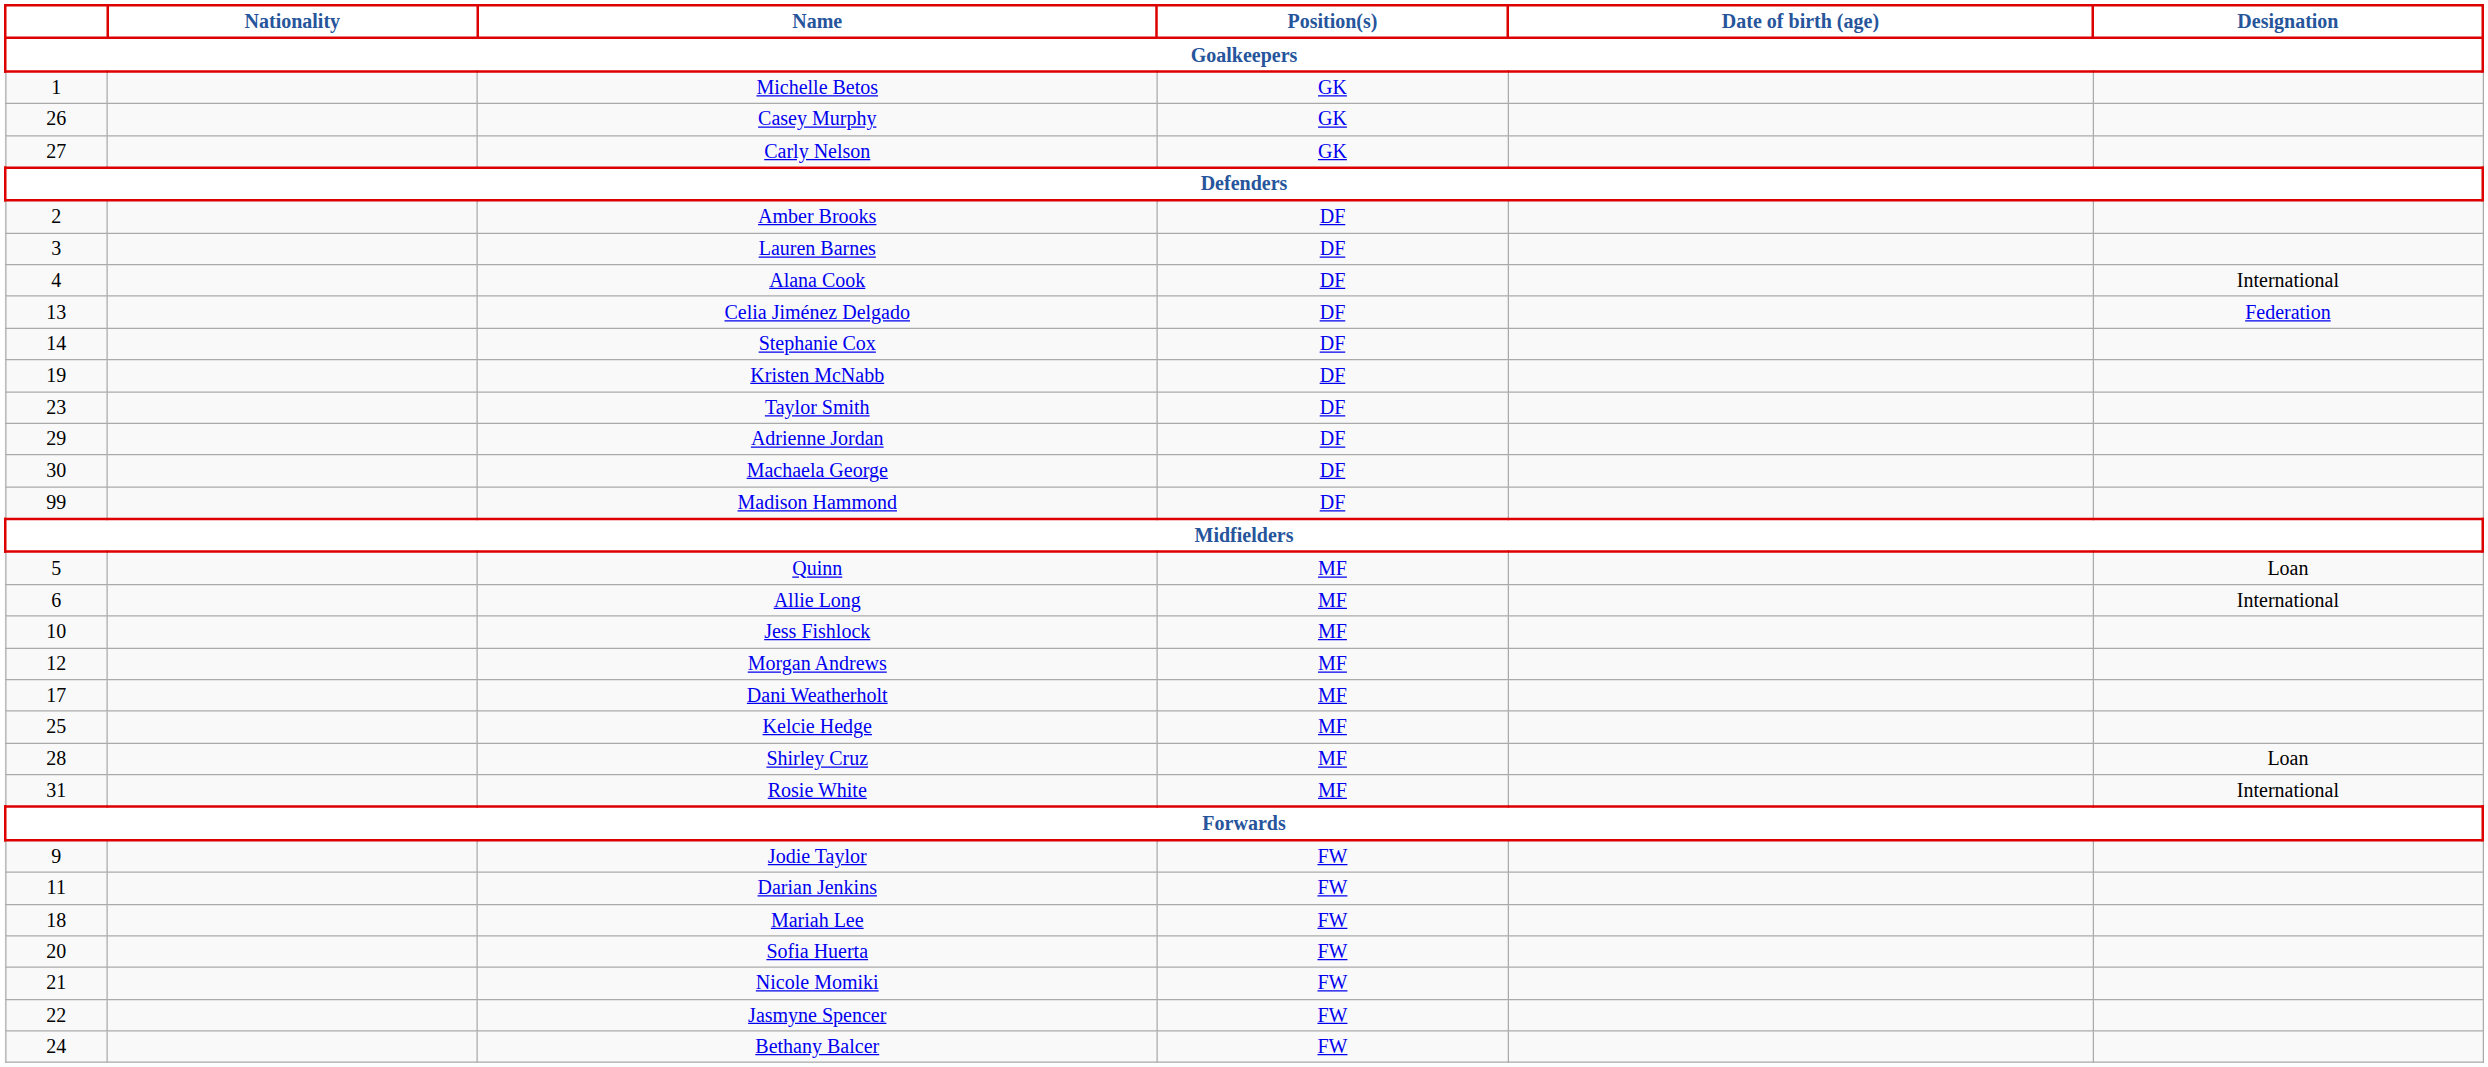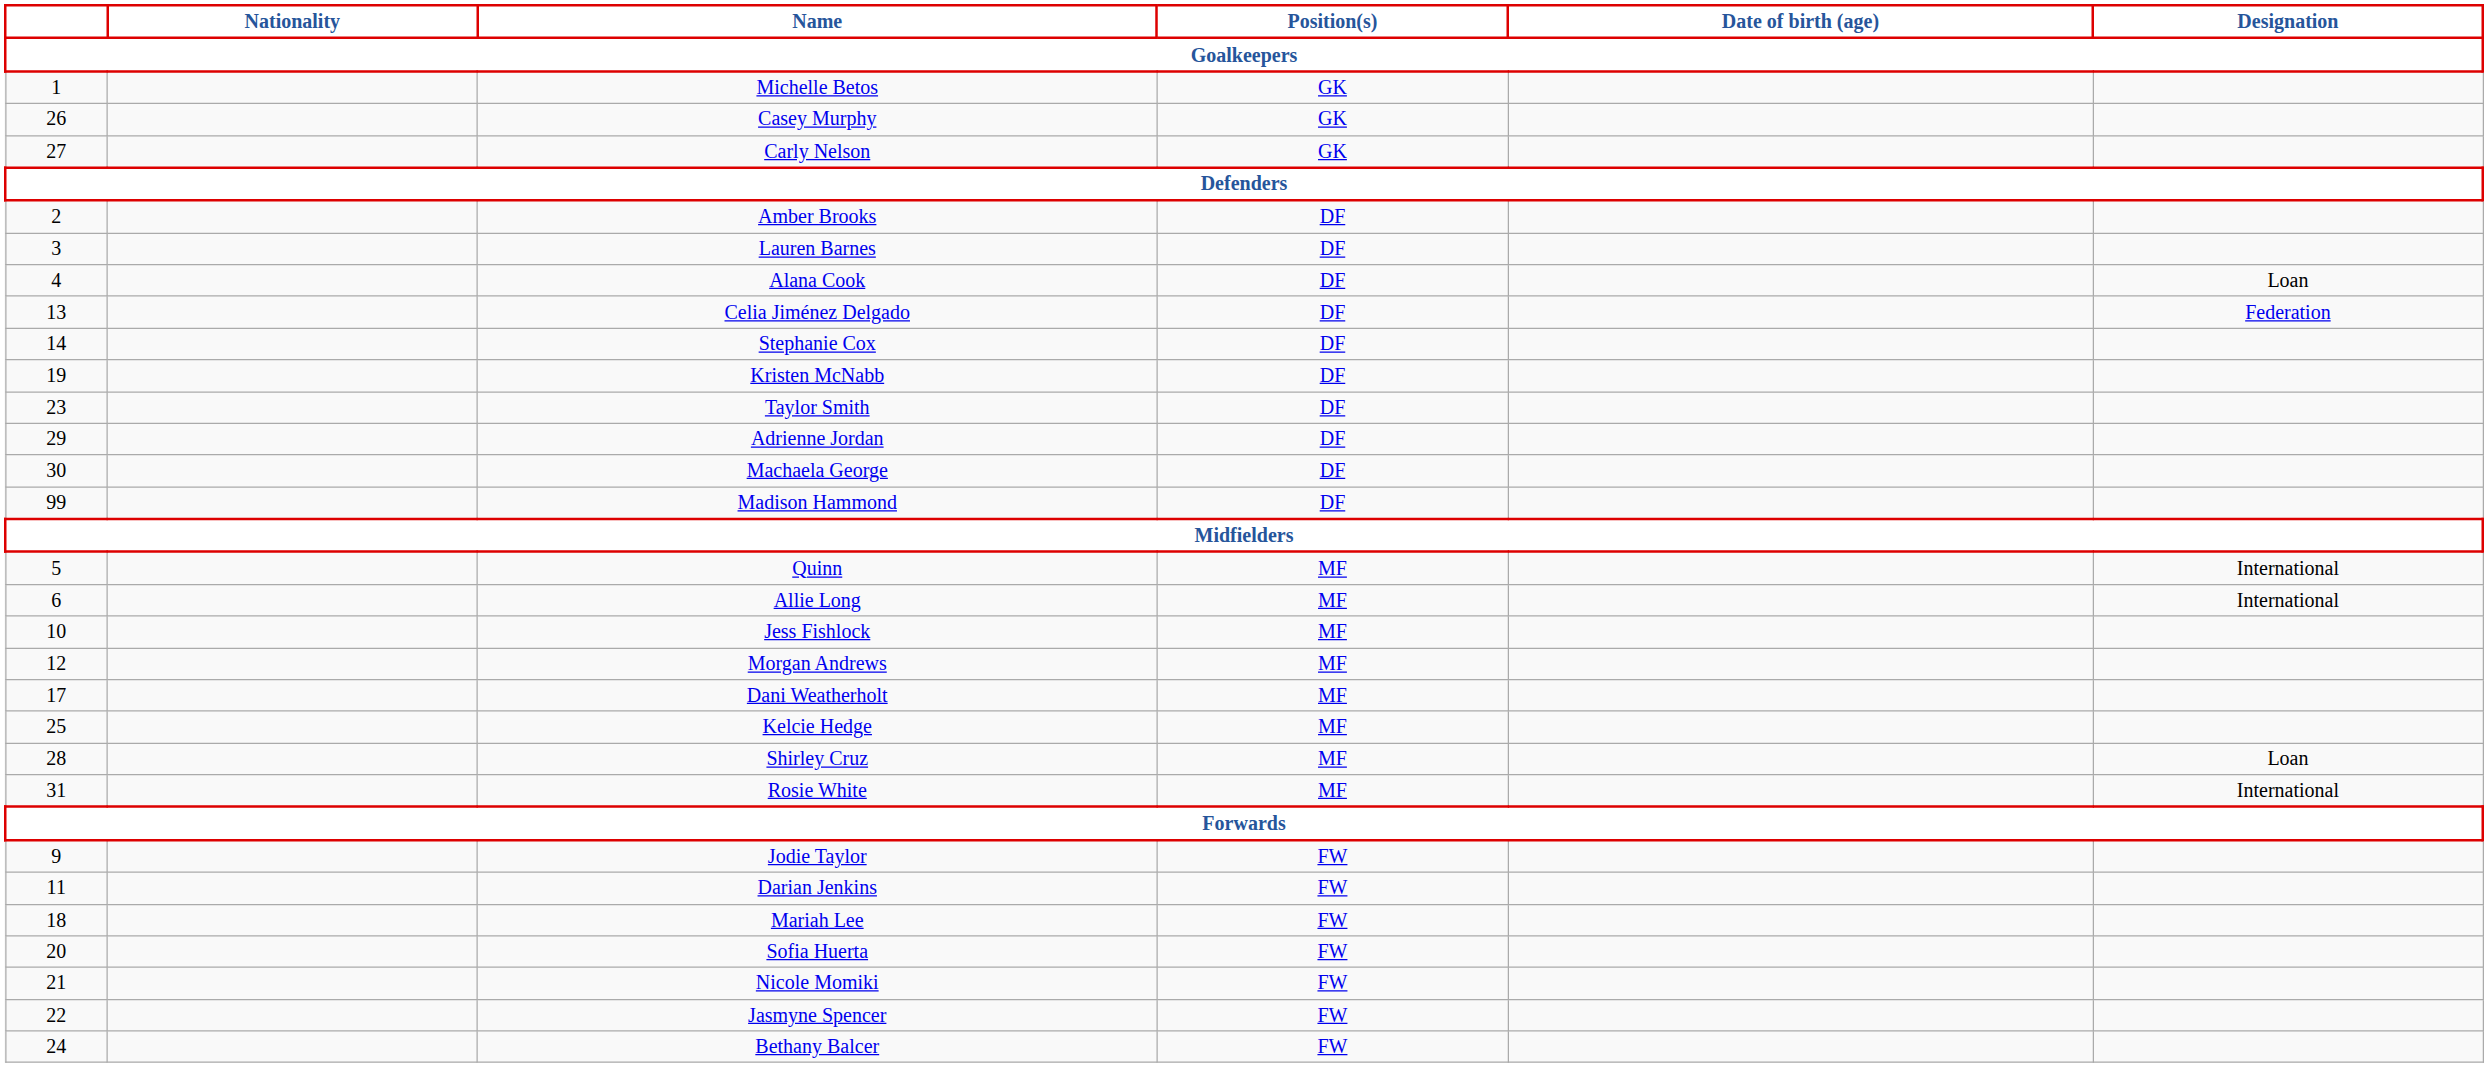 <table class="wikitable" style="text-align:center; font-size:100%; width:100%;">
 <tr>
 <th style="background:#FFFFFF; color:#26559B; border:2px solid #DD0000; text-align:center;"></th>
 <th style="background:#FFFFFF; color:#26559B; border:2px solid #DD0000; text-align:center;">Nationality</th>
 <th style="background:#FFFFFF; color:#26559B; border:2px solid #DD0000; text-align:center;">Name</th>
 <th style="background:#FFFFFF; color:#26559B; border:2px solid #DD0000; text-align:center;">Position(s)</th>
 <th style="background:#FFFFFF; color:#26559B; border:2px solid #DD0000; text-align:center;">Date of birth (age)</th>
 <th style="background:#FFFFFF; color:#26559B; border:2px solid #DD0000; text-align:center;">Designation</th>
 </tr>
 <tr>
 <th colspan="6" style="text-align:center; background:#FFFFFF; color:#26559B; border:2px solid #DD0000;">Goalkeepers</th>
 </tr>
 <tr>
 <td>1</td>
 <td></td>
 <td><a href='#'>Michelle Betos</a></td>
 <td><a href='#'>GK</a></td>
 <td></td>
 <td></td>
 </tr>
 <tr>
 <td>26</td>
 <td></td>
 <td><a href='#'>Casey Murphy</a></td>
 <td><a href='#'>GK</a></td>
 <td></td>
 <td></td>
 </tr>
 <tr>
 <td>27</td>
 <td></td>
 <td><a href='#'>Carly Nelson</a></td>
 <td><a href='#'>GK</a></td>
 <td></td>
 <td></td>
 </tr>
 <tr>
 <th colspan="6" style="text-align:center; background:#FFFFFF; color:#26559B; border:2px solid #DD0000;">Defenders</th>
 </tr>
 <tr>
 <td>2</td>
 <td></td>
 <td><a href='#'>Amber Brooks</a></td>
 <td><a href='#'>DF</a></td>
 <td></td>
 <td></td>
 </tr>
 <tr>
 <td>3</td>
 <td></td>
 <td><a href='#'>Lauren Barnes</a></td>
 <td><a href='#'>DF</a></td>
 <td></td>
 <td></td>
 </tr>
 <tr>
 <td>4</td>
 <td></td>
 <td><a href='#'>Alana Cook</a></td>
 <td><a href='#'>DF</a></td>
 <td></td>
-<td>International</td>
+<td>Loan</td>
 </tr>
 <tr>
 <td>13</td>
 <td></td>
 <td><a href='#'>Celia Jiménez Delgado</a></td>
 <td><a href='#'>DF</a></td>
 <td></td>
 <td><a href='#'>Federation</a></td>
 </tr>
 <tr>
 <td>14</td>
 <td></td>
 <td><a href='#'>Stephanie Cox</a></td>
 <td><a href='#'>DF</a></td>
 <td></td>
 <td></td>
 </tr>
 <tr>
 <td>19</td>
 <td></td>
 <td><a href='#'>Kristen McNabb</a></td>
 <td><a href='#'>DF</a></td>
 <td></td>
 <td></td>
 </tr>
 <tr>
 <td>23</td>
 <td></td>
 <td><a href='#'>Taylor Smith</a></td>
 <td><a href='#'>DF</a></td>
 <td></td>
 <td></td>
 </tr>
 <tr>
 <td>29</td>
 <td></td>
 <td><a href='#'>Adrienne Jordan</a></td>
 <td><a href='#'>DF</a></td>
 <td></td>
 <td></td>
 </tr>
 <tr>
 <td>30</td>
 <td></td>
 <td><a href='#'>Machaela George</a></td>
 <td><a href='#'>DF</a></td>
 <td></td>
 <td></td>
 </tr>
 <tr>
 <td>99</td>
 <td></td>
 <td><a href='#'>Madison Hammond</a></td>
 <td><a href='#'>DF</a></td>
 <td></td>
 <td></td>
 </tr>
 <tr>
 <th colspan="6" style="text-align:center; background:#FFFFFF; color:#26559B; border:2px solid #DD0000;">Midfielders</th>
 </tr>
 <tr>
 <td>5</td>
 <td></td>
 <td><a href='#'>Quinn</a></td>
 <td><a href='#'>MF</a></td>
 <td></td>
-<td>Loan</td>
+<td>International</td>
 </tr>
 <tr>
 <td>6</td>
 <td></td>
 <td><a href='#'>Allie Long</a></td>
 <td><a href='#'>MF</a></td>
 <td></td>
 <td>International</td>
 </tr>
 <tr>
 <td>10</td>
 <td></td>
 <td><a href='#'>Jess Fishlock</a></td>
 <td><a href='#'>MF</a></td>
 <td></td>
 <td></td>
 </tr>
 <tr>
 <td>12</td>
 <td></td>
 <td><a href='#'>Morgan Andrews</a></td>
 <td><a href='#'>MF</a></td>
 <td></td>
 <td></td>
 </tr>
 <tr>
 <td>17</td>
 <td></td>
 <td><a href='#'>Dani Weatherholt</a></td>
 <td><a href='#'>MF</a></td>
 <td></td>
 <td></td>
 </tr>
 <tr>
 <td>25</td>
 <td></td>
 <td><a href='#'>Kelcie Hedge</a></td>
 <td><a href='#'>MF</a></td>
 <td></td>
 <td></td>
 </tr>
 <tr>
 <td>28</td>
 <td></td>
 <td><a href='#'>Shirley Cruz</a></td>
 <td><a href='#'>MF</a></td>
 <td></td>
 <td>Loan</td>
 </tr>
 <tr>
 <td>31</td>
 <td></td>
 <td><a href='#'>Rosie White</a></td>
 <td><a href='#'>MF</a></td>
 <td></td>
 <td>International</td>
 </tr>
 <tr>
 <th colspan="6" style="text-align:center; background:#FFFFFF; color:#26559B; border:2px solid #DD0000;">Forwards</th>
 </tr>
 <tr>
 <td>9</td>
 <td></td>
 <td><a href='#'>Jodie Taylor</a></td>
 <td><a href='#'>FW</a></td>
 <td></td>
 <td></td>
 </tr>
 <tr>
 <td>11</td>
 <td></td>
 <td><a href='#'>Darian Jenkins</a></td>
 <td><a href='#'>FW</a></td>
 <td></td>
 <td></td>
 </tr>
 <tr>
 <td>18</td>
 <td></td>
 <td><a href='#'>Mariah Lee</a></td>
 <td><a href='#'>FW</a></td>
 <td></td>
 <td></td>
 </tr>
 <tr>
 <td>20</td>
 <td></td>
 <td><a href='#'>Sofia Huerta</a></td>
 <td><a href='#'>FW</a></td>
 <td></td>
 <td></td>
 </tr>
 <tr>
 <td>21</td>
 <td></td>
 <td><a href='#'>Nicole Momiki</a></td>
 <td><a href='#'>FW</a></td>
 <td></td>
 <td></td>
 </tr>
 <tr>
 <td>22</td>
 <td></td>
 <td><a href='#'>Jasmyne Spencer</a></td>
 <td><a href='#'>FW</a></td>
 <td></td>
 <td></td>
 </tr>
 <tr>
 <td>24</td>
 <td></td>
 <td><a href='#'>Bethany Balcer</a></td>
 <td><a href='#'>FW</a></td>
 <td></td>
 <td></td>
 </tr>
 </table>
